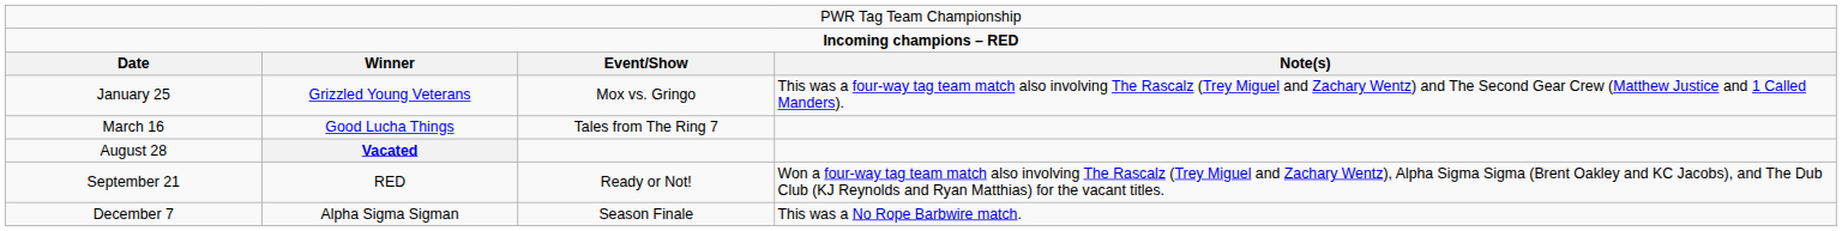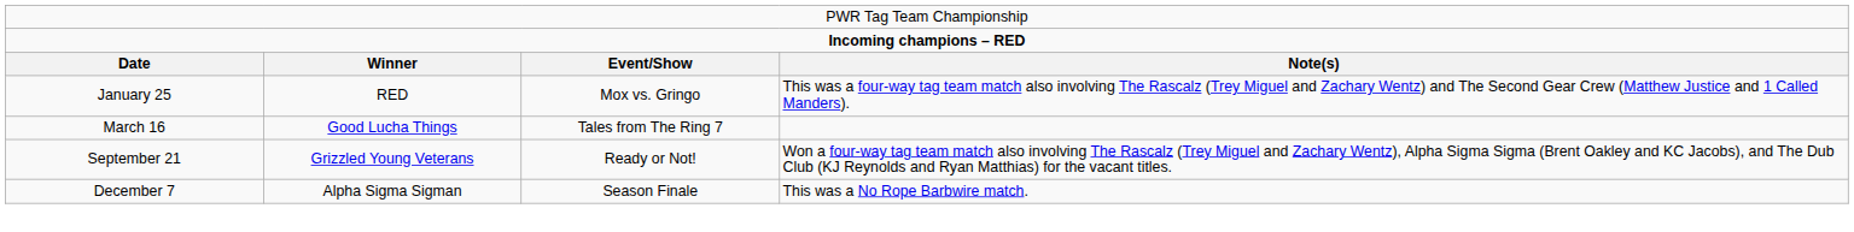 <table class="wikitable" style="text-align:center; width:100%;">
 <tr>
 <td colspan="4" style="text-align: center;">PWR Tag Team Championship</td>
 </tr>
 <tr>
 <td colspan="4" style="text-align: center;"><strong>Incoming champions – RED </strong></td>
 </tr>
 <tr>
 <th width=14%>Date</th>
 <th width=14%>Winner</th>
 <th width=14%>Event/Show</th>
 <th width=58%>Note(s)</th>
 </tr>
 <tr>
 <td>January 25</td>
-<td><a href='#'>Grizzled Young Veterans</a><br></td>
+<td>RED<br></td>
 <td>Mox vs. Gringo</td>
 <td align=left>This was a <a href='#'>four-way tag team match</a> also involving <a href='#'>The Rascalz</a> (<a href='#'>Trey Miguel</a> and <a href='#'>Zachary Wentz</a>) and The Second Gear Crew (<a href='#'>Matthew Justice</a> and <a href='#'>1 Called Manders</a>).</td>
 </tr>
 <tr>
 <td>March 16</td>
 <td><a href='#'>Good Lucha Things</a><br></td>
 <td>Tales from The Ring 7</td>
 <td></td>
 </tr>
 <tr>
-<td>August 28</td>
-<th><a href='#'>Vacated</a></th>
-<td></td>
-<td></td>
-</tr>
-<tr>
 <td>September 21</td>
-<td>RED<br></td>
+<td><a href='#'>Grizzled Young Veterans</a><br></td>
 <td>Ready or Not!</td>
 <td align=left>Won a <a href='#'>four-way tag team match</a> also involving <a href='#'>The Rascalz</a> (<a href='#'>Trey Miguel</a> and <a href='#'>Zachary Wentz</a>), Alpha Sigma Sigma (Brent Oakley and KC Jacobs), and The Dub Club (KJ Reynolds and Ryan Matthias) for the vacant titles.</td>
 </tr>
 <tr>
 <td>December 7</td>
 <td>Alpha Sigma Sigman<br></td>
 <td>Season Finale</td>
 <td align=left>This was a <a href='#'>No Rope Barbwire match</a>.</td>
 </tr>
 </table>
